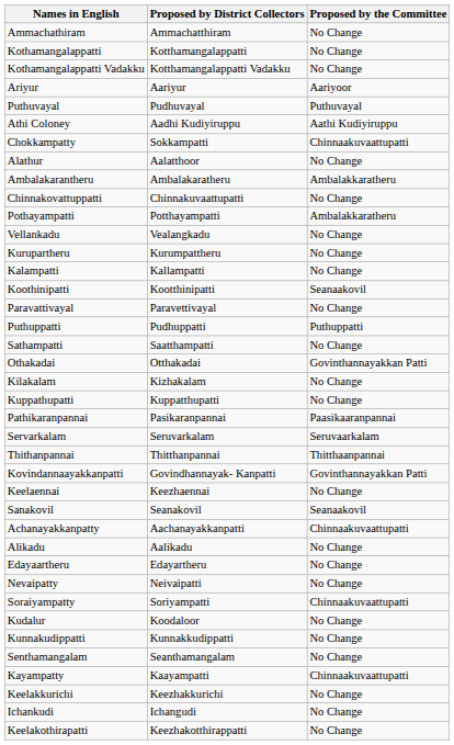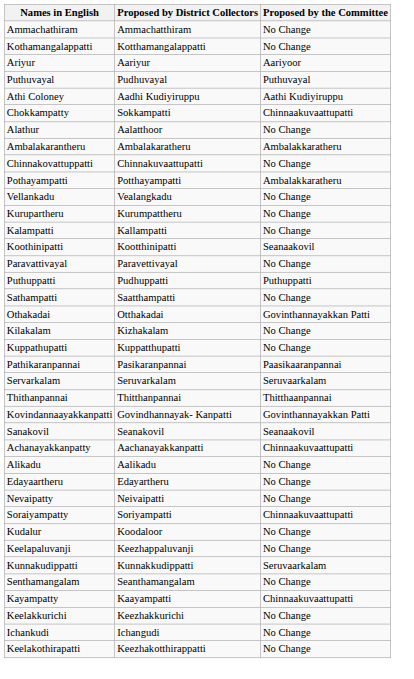 <table class="wikitable">
 <tr>
 <th>Names in English</th>
 <th>Proposed by District Collectors</th>
 <th>Proposed by the Committee</th>
 </tr>
 <tr>
 <td>Ammachathiram</td>
 <td>Ammachatthiram</td>
 <td>No Change</td>
 </tr>
 <tr>
 <td>Kothamangalappatti</td>
 <td>Kotthamangalappatti</td>
-<td>No Change</td>
-</tr>
-<tr>
-<td>Kothamangalappatti  Vadakku</td>
-<td>Kotthamangalappatti  Vadakku</td>
 <td>No Change</td>
 </tr>
 <tr>
 <td>Ariyur</td>
 <td>Aariyur</td>
 <td>Aariyoor</td>
 </tr>
 <tr>
 <td>Puthuvayal</td>
 <td>Pudhuvayal</td>
 <td>Puthuvayal</td>
 </tr>
 <tr>
 <td>Athi Coloney</td>
 <td>Aadhi  Kudiyiruppu</td>
 <td>Aathi  Kudiyiruppu</td>
 </tr>
 <tr>
 <td>Chokkampatty</td>
 <td>Sokkampatti</td>
 <td>Chinnaakuvaattupatti</td>
 </tr>
 <tr>
 <td>Alathur</td>
 <td>Aalatthoor</td>
 <td>No Change</td>
 </tr>
 <tr>
 <td>Ambalakarantheru</td>
 <td>Ambalakaratheru</td>
 <td>Ambalakkaratheru</td>
 </tr>
 <tr>
 <td>Chinnakovattuppatti</td>
 <td>Chinnakuvaattupatti</td>
 <td>No Change</td>
 </tr>
 <tr>
 <td>Pothayampatti</td>
 <td>Potthayampatti</td>
 <td>Ambalakkaratheru</td>
 </tr>
 <tr>
 <td>Vellankadu</td>
 <td>Vealangkadu</td>
 <td>No Change</td>
 </tr>
 <tr>
 <td>Kurupartheru</td>
 <td>Kurumpattheru</td>
 <td>No Change</td>
 </tr>
 <tr>
 <td>Kalampatti</td>
 <td>Kallampatti</td>
 <td>No Change</td>
 </tr>
 <tr>
 <td>Koothinipatti</td>
 <td>Kootthinipatti</td>
 <td>Seanaakovil</td>
 </tr>
 <tr>
 <td>Paravattivayal</td>
 <td>Paravettivayal</td>
 <td>No Change</td>
 </tr>
 <tr>
 <td>Puthuppatti</td>
 <td>Pudhuppatti</td>
 <td>Puthuppatti</td>
 </tr>
 <tr>
 <td>Sathampatti</td>
 <td>Saatthampatti</td>
 <td>No Change</td>
 </tr>
 <tr>
 <td>Othakadai</td>
 <td>Otthakadai</td>
 <td>Govinthannayakkan  Patti</td>
 </tr>
 <tr>
 <td>Kilakalam</td>
 <td>Kizhakalam</td>
 <td>No Change</td>
 </tr>
 <tr>
 <td>Kuppathupatti</td>
 <td>Kuppatthupatti</td>
 <td>No Change</td>
 </tr>
 <tr>
 <td>Pathikaranpannai</td>
 <td>Pasikaranpannai</td>
 <td>Paasikaaranpannai</td>
 </tr>
 <tr>
 <td>Servarkalam</td>
 <td>Seruvarkalam</td>
 <td>Seruvaarkalam</td>
 </tr>
 <tr>
 <td>Thithanpannai</td>
 <td>Thitthanpannai</td>
 <td>Thitthaanpannai</td>
 </tr>
 <tr>
 <td>Kovindannaayakkanpatti</td>
 <td>Govindhannayak-  Kanpatti</td>
 <td>Govinthannayakkan  Patti</td>
 </tr>
 <tr>
-<td>Keelaennai</td>
-<td>Keezhaennai</td>
-<td>No Change</td>
-</tr>
-<tr>
 <td>Sanakovil</td>
 <td>Seanakovil</td>
 <td>Seanaakovil</td>
 </tr>
 <tr>
 <td>Achanayakkanpatty</td>
 <td>Aachanayakkanpatti</td>
 <td>Chinnaakuvaattupatti</td>
 </tr>
 <tr>
 <td>Alikadu</td>
 <td>Aalikadu</td>
 <td>No Change</td>
 </tr>
 <tr>
 <td>Edayaartheru</td>
 <td>Edayartheru</td>
 <td>No Change</td>
 </tr>
 <tr>
 <td>Nevaipatty</td>
 <td>Neivaipatti</td>
 <td>No Change</td>
 </tr>
 <tr>
 <td>Soraiyampatty</td>
 <td>Soriyampatti</td>
 <td>Chinnaakuvaattupatti</td>
 </tr>
 <tr>
 <td>Kudalur</td>
 <td>Koodaloor</td>
 <td>No Change</td>
 </tr>
 <tr>
+<td>Keelapaluvanji</td>
+<td>Keezhappaluvanji</td>
+<td>No Change</td>
+</tr>
+<tr>
 <td>Kunnakudippatti</td>
 <td>Kunnakkudippatti</td>
-<td>No Change</td>
+<td>Seruvaarkalam</td>
 </tr>
 <tr>
 <td>Senthamangalam</td>
 <td>Seanthamangalam</td>
 <td>No Change</td>
 </tr>
 <tr>
 <td>Kayampatty</td>
 <td>Kaayampatti</td>
 <td>Chinnaakuvaattupatti</td>
 </tr>
 <tr>
 <td>Keelakkurichi</td>
 <td>Keezhakkurichi</td>
 <td>No Change</td>
 </tr>
 <tr>
 <td>Ichankudi</td>
 <td>Ichangudi</td>
 <td>No Change</td>
 </tr>
 <tr>
 <td>Keelakothirapatti</td>
 <td>Keezhakotthirappatti</td>
 <td>No Change</td>
 </tr>
 </table>
